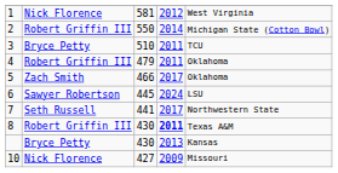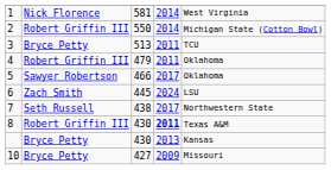 <table class="wikitable">
 <tr>
 </tr>
 <tr>
 <td>1</td>
 <td><a href='#'>Nick Florence</a></td>
 <td>581</td>
-<td><a href='#'>2012</a></td>
+<td><a href='#'>2014</a></td>
 <td style="font-size:85%;">West Virginia</td>
 </tr>
 <tr>
 <td>2</td>
 <td><a href='#'>Robert Griffin III</a></td>
 <td>550</td>
 <td><a href='#'>2014</a></td>
 <td style="font-size:85%;">Michigan State (<a href='#'>Cotton Bowl</a>)</td>
 </tr>
 <tr>
 <td>3</td>
 <td><a href='#'>Bryce Petty</a></td>
-<td>510</td>
+<td>513</td>
 <td><a href='#'>2011</a></td>
 <td style="font-size:85%;">TCU</td>
 </tr>
 <tr>
 <td>4</td>
 <td><a href='#'>Robert Griffin III</a></td>
 <td>479</td>
 <td><a href='#'>2011</a></td>
 <td style="font-size:85%;">Oklahoma</td>
 </tr>
 <tr>
 <td>5</td>
-<td><a href='#'>Zach Smith</a></td>
+<td><a href='#'>Sawyer Robertson</a></td>
 <td>466</td>
 <td><a href='#'>2017</a></td>
 <td style="font-size:85%;">Oklahoma</td>
 </tr>
 <tr>
 <td>6</td>
-<td><a href='#'>Sawyer Robertson</a></td>
+<td><a href='#'>Zach Smith</a></td>
 <td>445</td>
 <td><a href='#'>2024</a></td>
 <td style="font-size:85%;">LSU</td>
 </tr>
 <tr>
 <td>7</td>
 <td><a href='#'>Seth Russell</a></td>
-<td>441</td>
+<td>438</td>
 <td><a href='#'>2017</a></td>
 <td style="font-size:85%;">Northwestern State</td>
 </tr>
 <tr>
 <td>8</td>
 <td><a href='#'>Robert Griffin III</a></td>
 <td>430</td>
 <td><strong><a href='#'>2011</a></strong></td>
 <td style="font-size:85%;">Texas A&M</td>
 </tr>
 <tr>
 <td></td>
 <td><a href='#'>Bryce Petty</a></td>
 <td>430</td>
 <td><a href='#'>2013</a></td>
 <td style="font-size:85%;">Kansas</td>
 </tr>
 <tr>
 <td>10</td>
-<td><a href='#'>Nick Florence</a></td>
+<td><a href='#'>Bryce Petty</a></td>
 <td>427</td>
 <td><a href='#'>2009</a></td>
 <td style="font-size:85%;">Missouri</td>
 </tr>
 </table>
